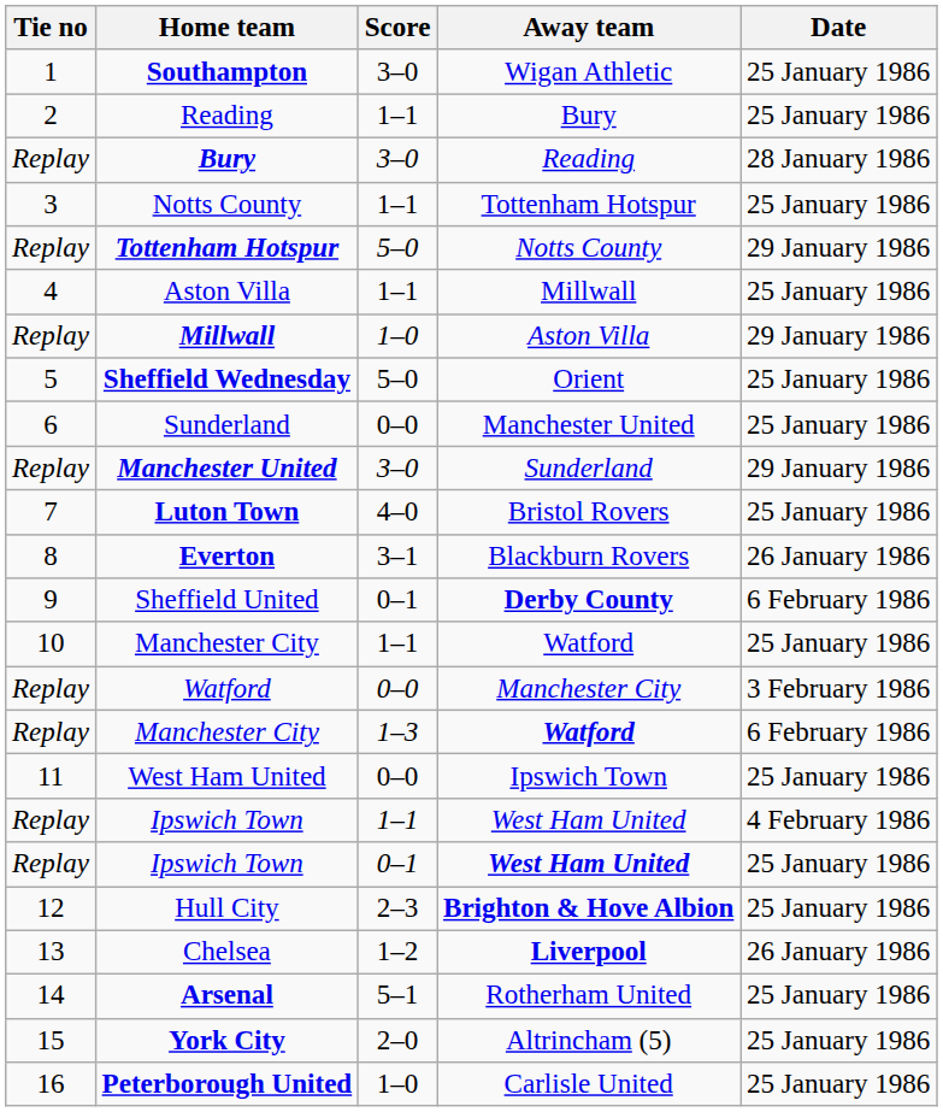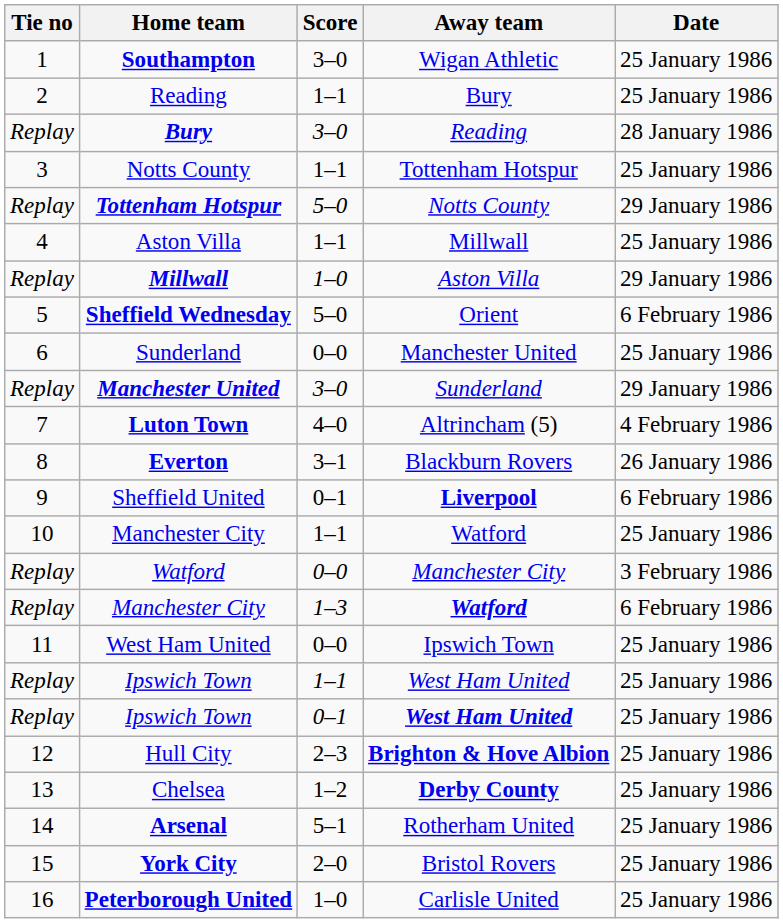 <table class="wikitable" style="text-align: center">
 <tr>
 <th>Tie no</th>
 <th>Home team</th>
 <th>Score</th>
 <th>Away team</th>
 <th>Date</th>
 </tr>
 <tr>
 <td>1</td>
 <td><strong><a href='#'>Southampton</a></strong></td>
 <td>3–0</td>
 <td><a href='#'>Wigan Athletic</a></td>
 <td>25 January 1986</td>
 </tr>
 <tr>
 <td>2</td>
 <td><a href='#'>Reading</a></td>
 <td>1–1</td>
 <td><a href='#'>Bury</a></td>
 <td>25 January 1986</td>
 </tr>
 <tr>
 <td><em>Replay</em></td>
 <td><strong><em><a href='#'>Bury</a></em></strong></td>
 <td><em>3–0</em></td>
 <td><em><a href='#'>Reading</a></em></td>
 <td>28 January 1986</td>
 </tr>
 <tr>
 <td>3</td>
 <td><a href='#'>Notts County</a></td>
 <td>1–1</td>
 <td><a href='#'>Tottenham Hotspur</a></td>
 <td>25 January 1986</td>
 </tr>
 <tr>
 <td><em>Replay</em></td>
 <td><strong><em><a href='#'>Tottenham Hotspur</a></em></strong></td>
 <td><em>5–0</em></td>
 <td><em><a href='#'>Notts County</a></em></td>
 <td>29 January 1986</td>
 </tr>
 <tr>
 <td>4</td>
 <td><a href='#'>Aston Villa</a></td>
 <td>1–1</td>
 <td><a href='#'>Millwall</a></td>
 <td>25 January 1986</td>
 </tr>
 <tr>
 <td><em>Replay</em></td>
 <td><strong><em><a href='#'>Millwall</a></em></strong></td>
 <td><em>1–0</em></td>
 <td><em><a href='#'>Aston Villa</a></em></td>
 <td>29 January 1986</td>
 </tr>
 <tr>
 <td>5</td>
 <td><strong><a href='#'>Sheffield Wednesday</a></strong></td>
 <td>5–0</td>
 <td><a href='#'>Orient</a></td>
-<td>25 January 1986</td>
+<td>6 February 1986</td>
 </tr>
 <tr>
 <td>6</td>
 <td><a href='#'>Sunderland</a></td>
 <td>0–0</td>
 <td><a href='#'>Manchester United</a></td>
 <td>25 January 1986</td>
 </tr>
 <tr>
 <td><em>Replay</em></td>
 <td><strong><em><a href='#'>Manchester United</a></em></strong></td>
 <td><em>3–0</em></td>
 <td><em><a href='#'>Sunderland</a></em></td>
 <td>29 January 1986</td>
 </tr>
 <tr>
 <td>7</td>
 <td><strong><a href='#'>Luton Town</a></strong></td>
 <td>4–0</td>
-<td><a href='#'>Bristol Rovers</a></td>
-<td>25 January 1986</td>
+<td><a href='#'>Altrincham</a> (5)</td>
+<td>4 February 1986</td>
 </tr>
 <tr>
 <td>8</td>
 <td><strong><a href='#'>Everton</a></strong></td>
 <td>3–1</td>
 <td><a href='#'>Blackburn Rovers</a></td>
 <td>26 January 1986</td>
 </tr>
 <tr>
 <td>9</td>
 <td><a href='#'>Sheffield United</a></td>
 <td>0–1</td>
-<td><strong><a href='#'>Derby County</a></strong></td>
+<td><strong><a href='#'>Liverpool</a></strong></td>
 <td>6 February 1986</td>
 </tr>
 <tr>
 <td>10</td>
 <td><a href='#'>Manchester City</a></td>
 <td>1–1</td>
 <td><a href='#'>Watford</a></td>
 <td>25 January 1986</td>
 </tr>
 <tr>
 <td><em>Replay</em></td>
 <td><em><a href='#'>Watford</a></em></td>
 <td><em>0–0</em></td>
 <td><em><a href='#'>Manchester City</a></em></td>
 <td>3 February 1986</td>
 </tr>
 <tr>
 <td><em>Replay</em></td>
 <td><em><a href='#'>Manchester City</a></em></td>
 <td><em>1–3</em></td>
 <td><strong><em><a href='#'>Watford</a></em></strong></td>
 <td>6 February 1986</td>
 </tr>
 <tr>
 <td>11</td>
 <td><a href='#'>West Ham United</a></td>
 <td>0–0</td>
 <td><a href='#'>Ipswich Town</a></td>
 <td>25 January 1986</td>
 </tr>
 <tr>
 <td><em>Replay</em></td>
 <td><em><a href='#'>Ipswich Town</a></em></td>
 <td><em>1–1</em></td>
 <td><em><a href='#'>West Ham United</a></em></td>
-<td>4 February 1986</td>
+<td>25 January 1986</td>
 </tr>
 <tr>
 <td><em>Replay</em></td>
 <td><em><a href='#'>Ipswich Town</a></em></td>
 <td><em>0–1</em></td>
 <td><strong><em><a href='#'>West Ham United</a></em></strong></td>
 <td>25 January 1986</td>
 </tr>
 <tr>
 <td>12</td>
 <td><a href='#'>Hull City</a></td>
 <td>2–3</td>
 <td><strong><a href='#'>Brighton & Hove Albion</a></strong></td>
 <td>25 January 1986</td>
 </tr>
 <tr>
 <td>13</td>
 <td><a href='#'>Chelsea</a></td>
 <td>1–2</td>
-<td><strong><a href='#'>Liverpool</a></strong></td>
-<td>26 January 1986</td>
+<td><strong><a href='#'>Derby County</a></strong></td>
+<td>25 January 1986</td>
 </tr>
 <tr>
 <td>14</td>
 <td><strong><a href='#'>Arsenal</a></strong></td>
 <td>5–1</td>
 <td><a href='#'>Rotherham United</a></td>
 <td>25 January 1986</td>
 </tr>
 <tr>
 <td>15</td>
 <td><strong><a href='#'>York City</a></strong></td>
 <td>2–0</td>
-<td><a href='#'>Altrincham</a> (5)</td>
+<td><a href='#'>Bristol Rovers</a></td>
 <td>25 January 1986</td>
 </tr>
 <tr>
 <td>16</td>
 <td><strong><a href='#'>Peterborough United</a></strong></td>
 <td>1–0</td>
 <td><a href='#'>Carlisle United</a></td>
 <td>25 January 1986</td>
 </tr>
 </table>
